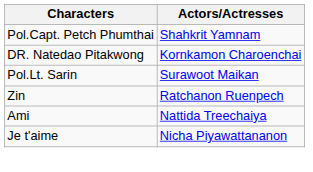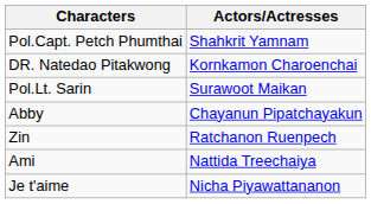 <table class="wikitable">
 <tr>
 <th>Characters</th>
 <th>Actors/Actresses</th>
 </tr>
 <tr>
 <td>Pol.Capt. Petch Phumthai</td>
 <td><a href='#'>Shahkrit Yamnam</a></td>
 </tr>
 <tr>
 <td>DR. Natedao Pitakwong</td>
 <td><a href='#'>Kornkamon Charoenchai</a></td>
 </tr>
 <tr>
 <td>Pol.Lt. Sarin</td>
 <td><a href='#'>Surawoot Maikan</a></td>
 </tr>
 <tr>
+<td>Abby</td>
+<td><a href='#'>Chayanun Pipatchayakun</a></td>
+</tr>
+<tr>
 <td>Zin</td>
 <td><a href='#'>Ratchanon Ruenpech</a></td>
 </tr>
 <tr>
 <td>Ami</td>
 <td><a href='#'>Nattida Treechaiya</a></td>
 </tr>
 <tr>
 <td>Je t'aime</td>
 <td><a href='#'>Nicha Piyawattananon</a></td>
 </tr>
 </table>
